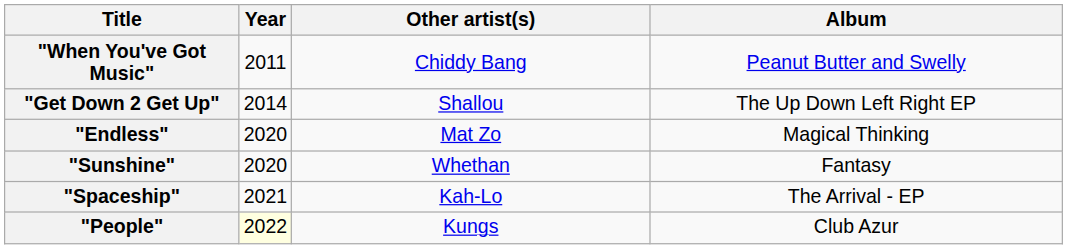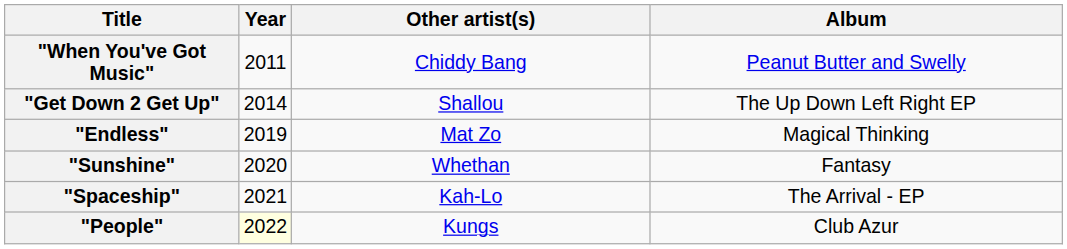 <table class="wikitable plainrowheaders" style="text-align:center;">
 <tr>
 <th scope="col" style="width:12em;">Title</th>
 <th scope="col">Year</th>
 <th scope="col" style="width:19em;">Other artist(s)</th>
 <th scope="col" style="width:22em;">Album</th>
 </tr>
 <tr>
 <th scope="row">"When You've Got Music"</th>
 <td>2011</td>
 <td><a href='#'>Chiddy Bang</a></td>
 <td><a href='#'>Peanut Butter and Swelly</a></td>
 </tr>
 <tr>
 <th scope="row">"Get Down 2 Get Up"</th>
 <td>2014</td>
 <td><a href='#'>Shallou</a></td>
 <td>The Up Down Left Right EP</td>
 </tr>
 <tr>
 <th scope="row">"Endless"</th>
-<td>2020</td>
+<td>2019</td>
 <td><a href='#'>Mat Zo</a></td>
 <td>Magical Thinking</td>
 </tr>
 <tr>
 <th scope="row">"Sunshine"</th>
 <td>2020</td>
 <td><a href='#'>Whethan</a></td>
 <td>Fantasy</td>
 </tr>
 <tr>
 <th scope="row">"Spaceship"</th>
 <td>2021</td>
 <td><a href='#'>Kah-Lo</a></td>
 <td>The Arrival - EP</td>
 </tr>
 <tr>
 <th scope="row">"People"</th>
 <td style="background: lightyellow;">2022</td>
 <td><a href='#'>Kungs</a></td>
 <td>Club Azur</td>
 </tr>
 </table>
